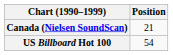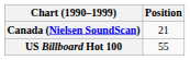 <table class="wikitable plainrowheaders" style="text-align:center">
 <tr>
 <th>Chart (1990–1999)</th>
 <th>Position</th>
 </tr>
 <tr>
 <th scope="row">Canada (<a href='#'>Nielsen SoundScan</a>)</th>
 <td>21</td>
 </tr>
 <tr>
 <th scope="row">US <em>Billboard</em> Hot 100</th>
-<td>54</td>
+<td>55</td>
 </tr>
 </table>
